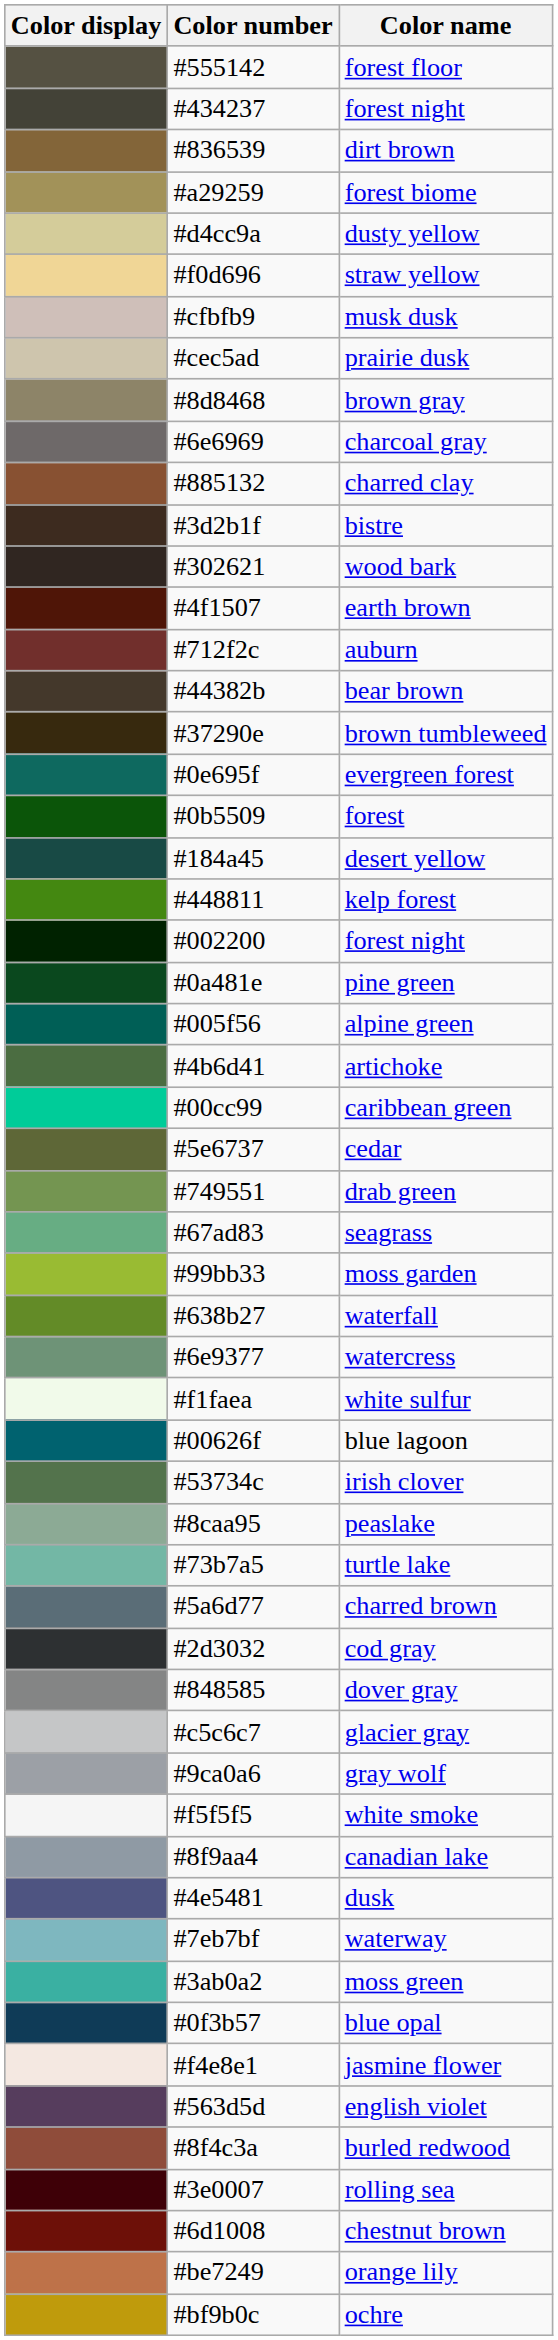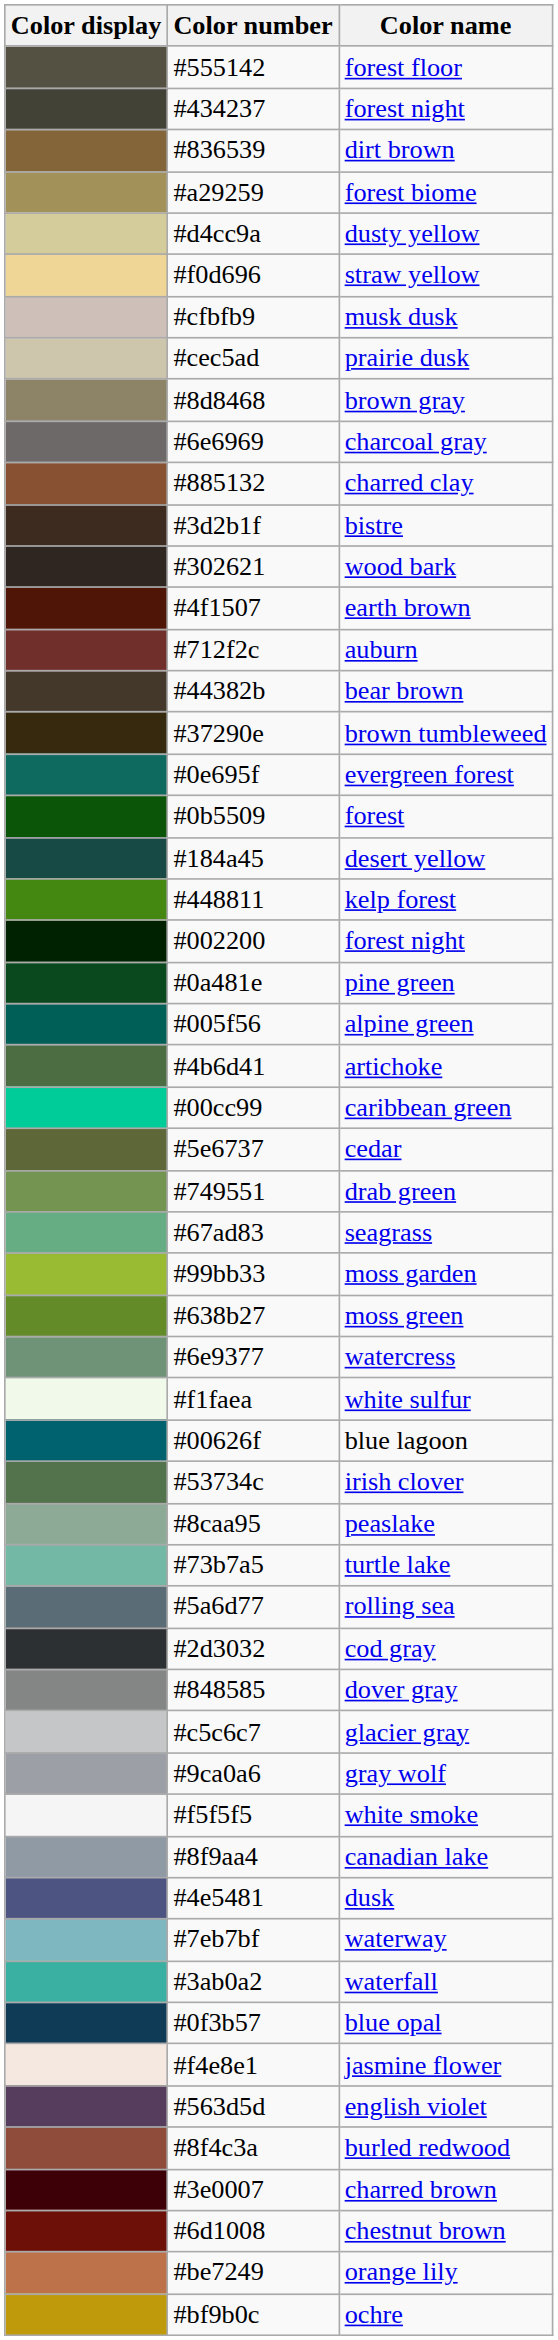 <table class="wikitable sortable;" |>
 <tr>
 <th>Color display</th>
 <th>Color number</th>
 <th>Color name</th>
 </tr>
 <tr>
 <td style="background:#555142;">    </td>
 <td>#555142</td>
 <td><a href='#'>forest floor</a></td>
 </tr>
 <tr>
 <td style="background:#434237;">    </td>
 <td>#434237</td>
 <td><a href='#'>forest night</a></td>
 </tr>
 <tr>
 <td style="background:#836539;">    </td>
 <td>#836539</td>
 <td><a href='#'>dirt brown</a></td>
 </tr>
 <tr>
 <td style="background:#a29259;">    </td>
 <td>#a29259</td>
 <td><a href='#'>forest biome</a></td>
 </tr>
 <tr>
 <td style="background:#d4cc9a;">    </td>
 <td>#d4cc9a</td>
 <td><a href='#'>dusty yellow</a></td>
 </tr>
 <tr>
 <td style="background:#f0d696;">    </td>
 <td>#f0d696</td>
 <td><a href='#'>straw yellow</a></td>
 </tr>
 <tr>
 <td style="background:#cfbfb9;">    </td>
 <td>#cfbfb9</td>
 <td><a href='#'>musk dusk</a></td>
 </tr>
 <tr>
 <td style="background:#cec5ad;">    </td>
 <td>#cec5ad</td>
 <td><a href='#'>prairie dusk</a></td>
 </tr>
 <tr>
 <td style="background:#8d8468;">    </td>
 <td>#8d8468</td>
 <td><a href='#'>brown gray</a></td>
 </tr>
 <tr>
 <td style="background:#6e6969;">    </td>
 <td>#6e6969</td>
 <td><a href='#'>charcoal gray</a></td>
 </tr>
 <tr>
 <td style="background:#885132;">    </td>
 <td>#885132</td>
 <td><a href='#'>charred clay</a></td>
 </tr>
 <tr>
 <td style="background:#3d2b1f;">    </td>
 <td>#3d2b1f</td>
 <td><a href='#'>bistre</a></td>
 </tr>
 <tr>
 <td style="background:#302621;">    </td>
 <td>#302621</td>
 <td><a href='#'>wood bark</a></td>
 </tr>
 <tr>
 <td style="background:#4f1507;">    </td>
 <td>#4f1507</td>
 <td><a href='#'>earth brown</a></td>
 </tr>
 <tr>
 <td style="background:#712f2c;">    </td>
 <td>#712f2c</td>
 <td><a href='#'>auburn</a></td>
 </tr>
 <tr>
 <td style="background:#44382b;">    </td>
 <td>#44382b</td>
 <td><a href='#'>bear brown</a></td>
 </tr>
 <tr>
 <td style="background:#37290e;">    </td>
 <td>#37290e</td>
 <td><a href='#'>brown tumbleweed</a></td>
 </tr>
 <tr>
 <td style="background:#0e695f;">    </td>
 <td>#0e695f</td>
 <td><a href='#'>evergreen forest</a></td>
 </tr>
 <tr>
 <td style="background:#0b5509;">    </td>
 <td>#0b5509</td>
 <td><a href='#'>forest</a></td>
 </tr>
 <tr>
 <td style="background:#184a45;">    </td>
 <td>#184a45</td>
 <td><a href='#'>desert yellow</a></td>
 </tr>
 <tr>
 <td style="background:#448811;">    </td>
 <td>#448811</td>
 <td><a href='#'>kelp forest</a></td>
 </tr>
 <tr>
 <td style="background:#002200;">    </td>
 <td>#002200</td>
 <td><a href='#'>forest night</a></td>
 </tr>
 <tr>
 <td style="background:#0a481e;">    </td>
 <td>#0a481e</td>
 <td><a href='#'>pine green</a></td>
 </tr>
 <tr>
 <td style="background:#005f56;">    </td>
 <td>#005f56</td>
 <td><a href='#'>alpine green</a></td>
 </tr>
 <tr>
 <td style="background:#4b6d41;">    </td>
 <td>#4b6d41</td>
 <td><a href='#'>artichoke</a></td>
 </tr>
 <tr>
 <td style="background:#00cc99;">    </td>
 <td>#00cc99</td>
 <td><a href='#'>caribbean green</a></td>
 </tr>
 <tr>
 <td style="background:#5e6737;">    </td>
 <td>#5e6737</td>
 <td><a href='#'>cedar</a></td>
 </tr>
 <tr>
 <td style="background:#749551;">    </td>
 <td>#749551</td>
 <td><a href='#'>drab green</a></td>
 </tr>
 <tr>
 <td style="background:#67ad83;">    </td>
 <td>#67ad83</td>
 <td><a href='#'>seagrass</a></td>
 </tr>
 <tr>
 <td style="background:#99bb33;">    </td>
 <td>#99bb33</td>
 <td><a href='#'>moss garden</a></td>
 </tr>
 <tr>
 <td style="background:#638b27;">    </td>
 <td>#638b27</td>
-<td><a href='#'>waterfall</a></td>
+<td><a href='#'>moss green</a></td>
 </tr>
 <tr>
 <td style="background:#6e9377;">    </td>
 <td>#6e9377</td>
 <td><a href='#'>watercress</a></td>
 </tr>
 <tr>
 <td style="background:#f1faea;">    </td>
 <td>#f1faea</td>
 <td><a href='#'>white sulfur</a></td>
 </tr>
 <tr>
 <td style="background:#00626f;">    </td>
 <td>#00626f</td>
 <td>blue lagoon</td>
 </tr>
 <tr>
 <td style="background:#53734c;">    </td>
 <td>#53734c</td>
 <td><a href='#'>irish clover</a></td>
 </tr>
 <tr>
 <td style="background:#8caa95;">    </td>
 <td>#8caa95</td>
 <td><a href='#'>peaslake</a></td>
 </tr>
 <tr>
 <td style="background:#73b7a5;">    </td>
 <td>#73b7a5</td>
 <td><a href='#'>turtle lake</a></td>
 </tr>
 <tr>
 <td style="background:#5a6d77;">    </td>
 <td>#5a6d77</td>
-<td><a href='#'>charred brown</a></td>
+<td><a href='#'>rolling sea</a></td>
 </tr>
 <tr>
 <td style="background:#2d3032;">    </td>
 <td>#2d3032</td>
 <td><a href='#'>cod gray</a></td>
 </tr>
 <tr>
 <td style="background:#848585;">    </td>
 <td>#848585</td>
 <td><a href='#'>dover gray</a></td>
 </tr>
 <tr>
 <td style="background:#c5c6c7;">    </td>
 <td>#c5c6c7</td>
 <td><a href='#'>glacier gray</a></td>
 </tr>
 <tr>
 <td style="background:#9ca0a6;">    </td>
 <td>#9ca0a6</td>
 <td><a href='#'>gray wolf</a></td>
 </tr>
 <tr>
 <td style="background:#f5f5f5;">    </td>
 <td>#f5f5f5</td>
 <td><a href='#'>white smoke</a></td>
 </tr>
 <tr>
 <td style="background:#8f9aa4;">    </td>
 <td>#8f9aa4</td>
 <td><a href='#'>canadian lake</a></td>
 </tr>
 <tr>
 <td style="background:#4e5481;">    </td>
 <td>#4e5481</td>
 <td><a href='#'>dusk</a></td>
 </tr>
 <tr>
 <td style="background:#7eb7bf;">    </td>
 <td>#7eb7bf</td>
 <td><a href='#'>waterway</a></td>
 </tr>
 <tr>
 <td style="background:#3ab0a2;">    </td>
 <td>#3ab0a2</td>
-<td><a href='#'>moss green</a></td>
+<td><a href='#'>waterfall</a></td>
 </tr>
 <tr>
 <td style="background:#0f3b57;">    </td>
 <td>#0f3b57</td>
 <td><a href='#'>blue opal</a></td>
 </tr>
 <tr>
 <td style="background:#f4e8e1;">    </td>
 <td>#f4e8e1</td>
 <td><a href='#'>jasmine flower</a></td>
 </tr>
 <tr>
 <td style="background:#563d5d;">    </td>
 <td>#563d5d</td>
 <td><a href='#'>english violet</a></td>
 </tr>
 <tr>
 <td style="background:#8f4c3a;">    </td>
 <td>#8f4c3a</td>
 <td><a href='#'>burled redwood</a></td>
 </tr>
 <tr>
 <td style="background:#3e0007;">    </td>
 <td>#3e0007</td>
-<td><a href='#'>rolling sea</a></td>
+<td><a href='#'>charred brown</a></td>
 </tr>
 <tr>
 <td style="background:#6d1008;">    </td>
 <td>#6d1008</td>
 <td><a href='#'>chestnut brown</a></td>
 </tr>
 <tr>
 <td style="background:#be7249;">    </td>
 <td>#be7249</td>
 <td><a href='#'>orange lily</a></td>
 </tr>
 <tr>
 <td style="background:#bf9b0c;">    </td>
 <td>#bf9b0c</td>
 <td><a href='#'>ochre</a></td>
 </tr>
 </table>
